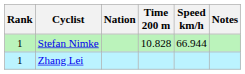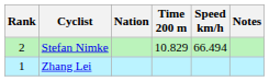 <table class="wikitable sortable" style="text-align:center;">
 <tr>
 <th>Rank</th>
 <th>Cyclist</th>
 <th>Nation</th>
 <th>Time<br>200 m</th>
 <th>Speed<br>km/h</th>
 <th>Notes</th>
 </tr>
 <tr bgcolor=bbf3bb>
-<td>1</td>
+<td>2</td>
 <td align=left><a href='#'>Stefan Nimke</a></td>
 <td align=left></td>
-<td>10.828</td>
-<td>66.944</td>
+<td>10.829</td>
+<td>66.494</td>
 <td></td>
 </tr>
 <tr bgcolor=bbf3ff>
 <td>1</td>
 <td align=left><a href='#'>Zhang Lei</a></td>
 <td align=left></td>
 <td></td>
 <td></td>
 <td></td>
 </tr>
 </table>
